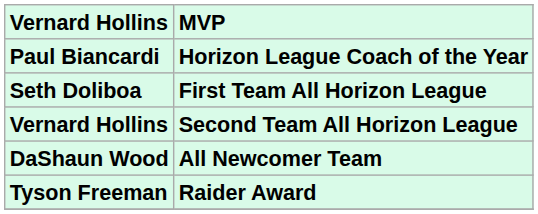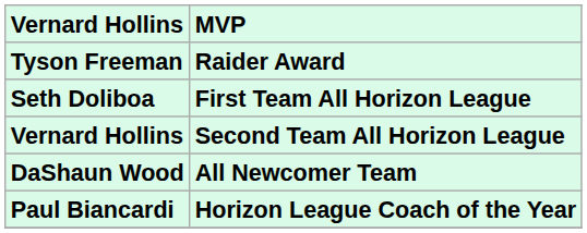 <table class="wikitable" style="background:#d9fbe8; font-size:95%;">
 <tr>
 <td><strong>Vernard Hollins</strong></td>
 <td><strong>MVP</strong></td>
 </tr>
 <tr>
-<td><strong>Paul Biancardi</strong></td>
-<td><strong>Horizon League Coach of the Year</strong></td>
+<td><strong>Tyson Freeman</strong></td>
+<td><strong>Raider Award</strong></td>
 </tr>
 <tr>
 <td><strong>Seth Doliboa</strong></td>
 <td><strong>First Team All Horizon League</strong></td>
 </tr>
 <tr>
 <td><strong>Vernard Hollins</strong></td>
 <td><strong>Second Team All Horizon League</strong></td>
 </tr>
 <tr>
 <td><strong>DaShaun Wood</strong></td>
 <td><strong>All Newcomer Team</strong></td>
 </tr>
 <tr>
-<td><strong>Tyson Freeman</strong></td>
-<td><strong>Raider Award</strong></td>
+<td><strong>Paul Biancardi</strong></td>
+<td><strong>Horizon League Coach of the Year</strong></td>
 </tr>
 <tr>
 </tr>
 </table>
